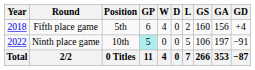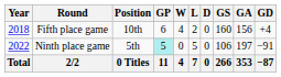 <table class="wikitable" style="text-align: center;">
 <tr>
 <th>Year</th>
 <th>Round</th>
 <th>Position</th>
 <th>GP</th>
 <th>W</th>
+<th>L</th>
 <th>D</th>
-<th>L</th>
 <th>GS</th>
 <th>GA</th>
 <th>GD</th>
 </tr>
 <tr>
 <td> <a href='#'>2018</a></td>
 <td>Fifth place game</td>
-<td>5th</td>
+<td>10th</td>
 <td>6</td>
 <td>4</td>
+<td>2</td>
 <td>0</td>
-<td>2</td>
 <td>160</td>
 <td>156</td>
 <td>+4</td>
 </tr>
 <tr>
 <td> <a href='#'>2022</a></td>
 <td>Ninth place game</td>
-<td>10th</td>
+<td>5th</td>
 <td style="background: paleturquoise;">5</td>
 <td>0</td>
+<td>5</td>
 <td>0</td>
-<td>5</td>
 <td>106</td>
 <td>197</td>
 <td>−91</td>
 </tr>
 <tr>
 <th>Total</th>
 <th>2/2</th>
 <th>0 Titles</th>
 <th>11</th>
 <th>4</th>
+<th>7</th>
 <th>0</th>
-<th>7</th>
 <th>266</th>
 <th>353</th>
 <th>−87</th>
 </tr>
 </table>
